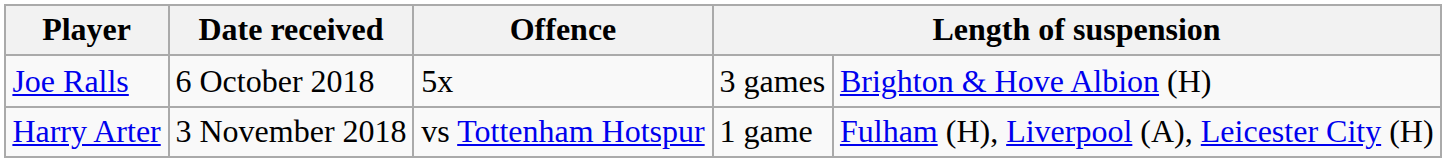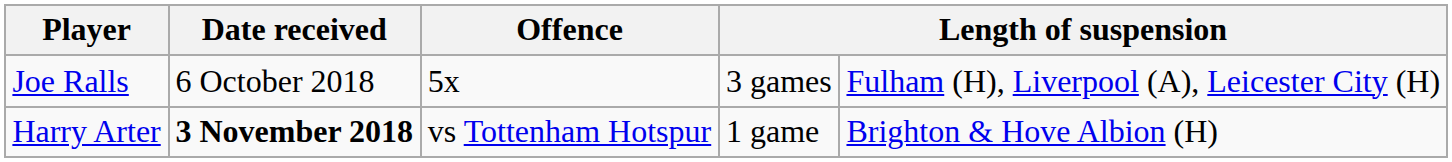 <table class="wikitable">
 <tr>
 <th>Player</th>
 <th>Date received</th>
 <th>Offence</th>
 <th colspan="3">Length of suspension</th>
 </tr>
 <tr>
 <td><a href='#'>Joe Ralls</a></td>
 <td>6 October 2018</td>
 <td>5x </td>
 <td>3 games</td>
-<td><a href='#'>Brighton & Hove Albion</a> (H)</td>
+<td><a href='#'>Fulham</a> (H), <a href='#'>Liverpool</a> (A), <a href='#'>Leicester City</a> (H)</td>
 </tr>
 <tr>
 <td><a href='#'>Harry Arter</a></td>
-<td>3 November 2018</td>
+<td><strong>3 November 2018</strong></td>
 <td> vs <a href='#'>Tottenham Hotspur</a></td>
 <td>1 game</td>
-<td><a href='#'>Fulham</a> (H), <a href='#'>Liverpool</a> (A), <a href='#'>Leicester City</a> (H)</td>
+<td><a href='#'>Brighton & Hove Albion</a> (H)</td>
 </tr>
 </table>
